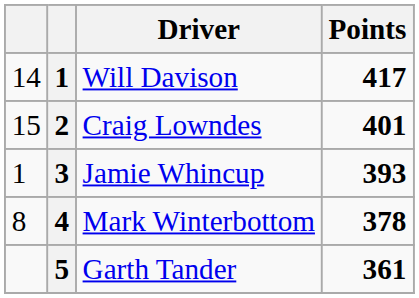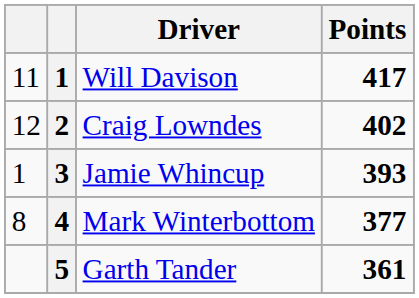 <table class="wikitable" style="font-size: 95%;">
 <tr>
 <th></th>
 <th></th>
 <th>Driver</th>
 <th>Points</th>
 </tr>
 <tr>
-<td align="left"> 14</td>
+<td align="left"> 11</td>
 <th>1</th>
 <td> <a href='#'>Will Davison</a></td>
 <td align="right"><strong>417</strong></td>
 </tr>
 <tr>
-<td align="left"> 15</td>
+<td align="left"> 12</td>
 <th>2</th>
 <td> <a href='#'>Craig Lowndes</a></td>
-<td align="right"><strong>401</strong></td>
+<td align="right"><strong>402</strong></td>
 </tr>
 <tr>
 <td align="left"> 1</td>
 <th>3</th>
 <td> <a href='#'>Jamie Whincup</a></td>
 <td align="right"><strong>393</strong></td>
 </tr>
 <tr>
 <td align="left"> 8</td>
 <th>4</th>
 <td> <a href='#'>Mark Winterbottom</a></td>
-<td align="right"><strong>378</strong></td>
+<td align="right"><strong>377</strong></td>
 </tr>
 <tr>
 <td align="left"></td>
 <th>5</th>
 <td> <a href='#'>Garth Tander</a></td>
 <td align="right"><strong>361</strong></td>
 </tr>
 <tr>
 </tr>
 </table>
